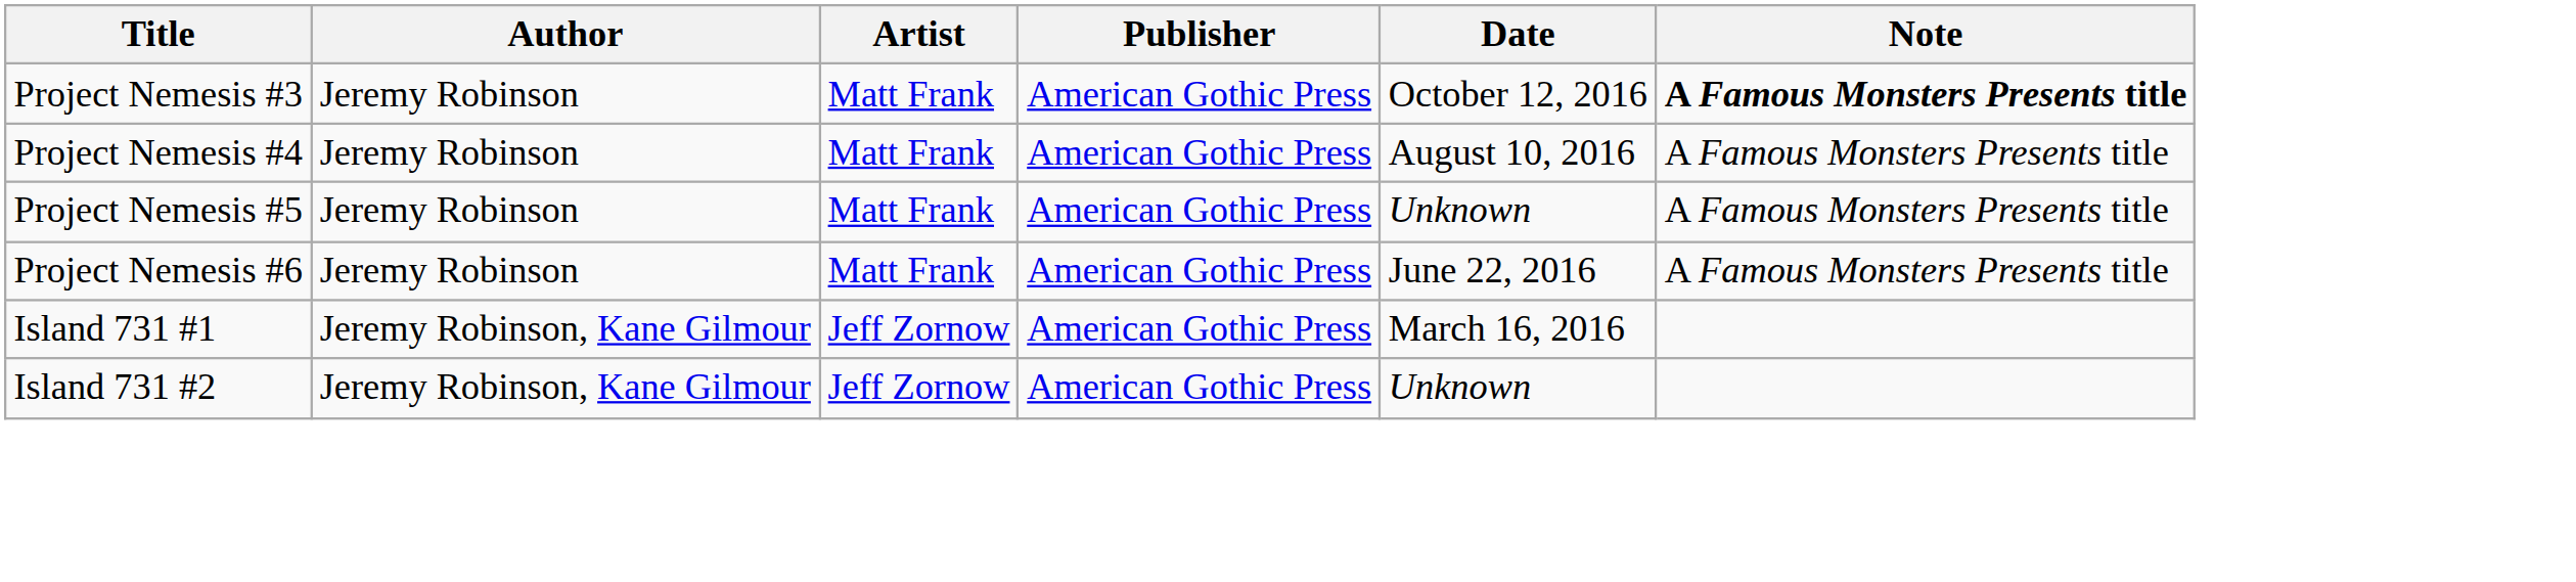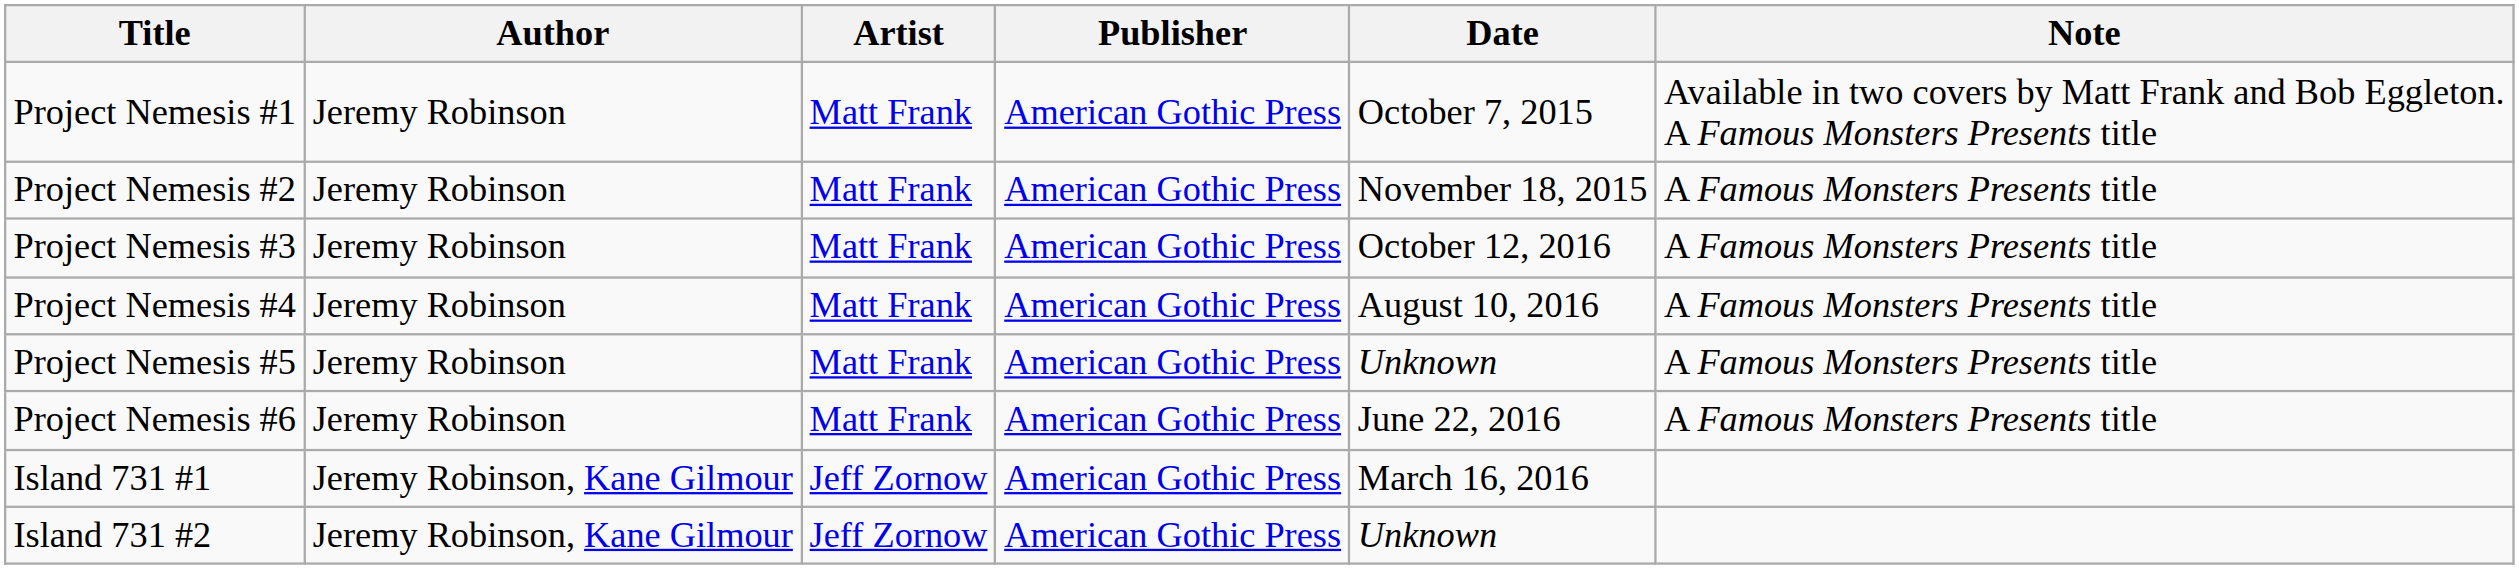 <table class="wikitable sortable">
 <tr>
 <th>Title</th>
 <th>Author</th>
 <th>Artist</th>
 <th>Publisher</th>
 <th>Date</th>
 <th>Note</th>
 </tr>
 <tr>
+<td>Project Nemesis #1</td>
+<td>Jeremy Robinson</td>
+<td><a href='#'>Matt Frank</a></td>
+<td><a href='#'>American Gothic Press</a></td>
+<td>October 7, 2015</td>
+<td>Available in two covers by Matt Frank and Bob Eggleton. <br>A <em>Famous Monsters Presents</em> title</td>
+</tr>
+<tr>
+<td>Project Nemesis #2</td>
+<td>Jeremy Robinson</td>
+<td><a href='#'>Matt Frank</a></td>
+<td><a href='#'>American Gothic Press</a></td>
+<td>November 18, 2015</td>
+<td>A <em>Famous Monsters Presents</em> title</td>
+</tr>
+<tr>
 <td>Project Nemesis #3</td>
 <td>Jeremy Robinson</td>
 <td><a href='#'>Matt Frank</a></td>
 <td><a href='#'>American Gothic Press</a></td>
 <td>October 12, 2016</td>
-<td><strong>A <em>Famous Monsters Presents</em> title</strong></td>
+<td>A <em>Famous Monsters Presents</em> title</td>
 </tr>
 <tr>
 <td>Project Nemesis #4</td>
 <td>Jeremy Robinson</td>
 <td><a href='#'>Matt Frank</a></td>
 <td><a href='#'>American Gothic Press</a></td>
 <td>August 10, 2016</td>
 <td>A <em>Famous Monsters Presents</em> title</td>
 </tr>
 <tr>
 <td>Project Nemesis #5</td>
 <td>Jeremy Robinson</td>
 <td><a href='#'>Matt Frank</a></td>
 <td><a href='#'>American Gothic Press</a></td>
 <td><em>Unknown</em></td>
 <td>A <em>Famous Monsters Presents</em> title</td>
 </tr>
 <tr>
 <td>Project Nemesis #6</td>
 <td>Jeremy Robinson</td>
 <td><a href='#'>Matt Frank</a></td>
 <td><a href='#'>American Gothic Press</a></td>
 <td>June 22, 2016</td>
 <td>A <em>Famous Monsters Presents</em> title</td>
 </tr>
 <tr>
 <td>Island 731 #1</td>
 <td>Jeremy Robinson, <a href='#'>Kane Gilmour</a></td>
 <td><a href='#'>Jeff Zornow</a></td>
 <td><a href='#'>American Gothic Press</a></td>
 <td>March 16, 2016</td>
 <td></td>
 </tr>
 <tr>
 <td>Island 731 #2</td>
 <td>Jeremy Robinson, <a href='#'>Kane Gilmour</a></td>
 <td><a href='#'>Jeff Zornow</a></td>
 <td><a href='#'>American Gothic Press</a></td>
 <td><em>Unknown</em></td>
 <td></td>
 </tr>
 </table>
